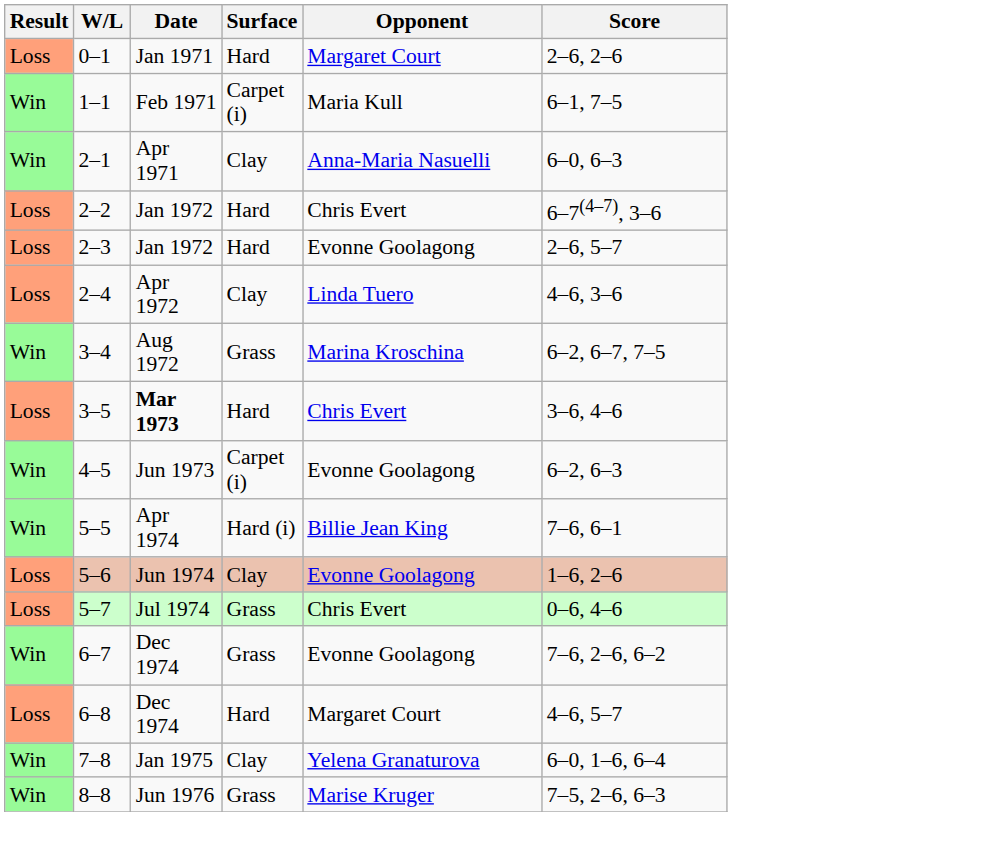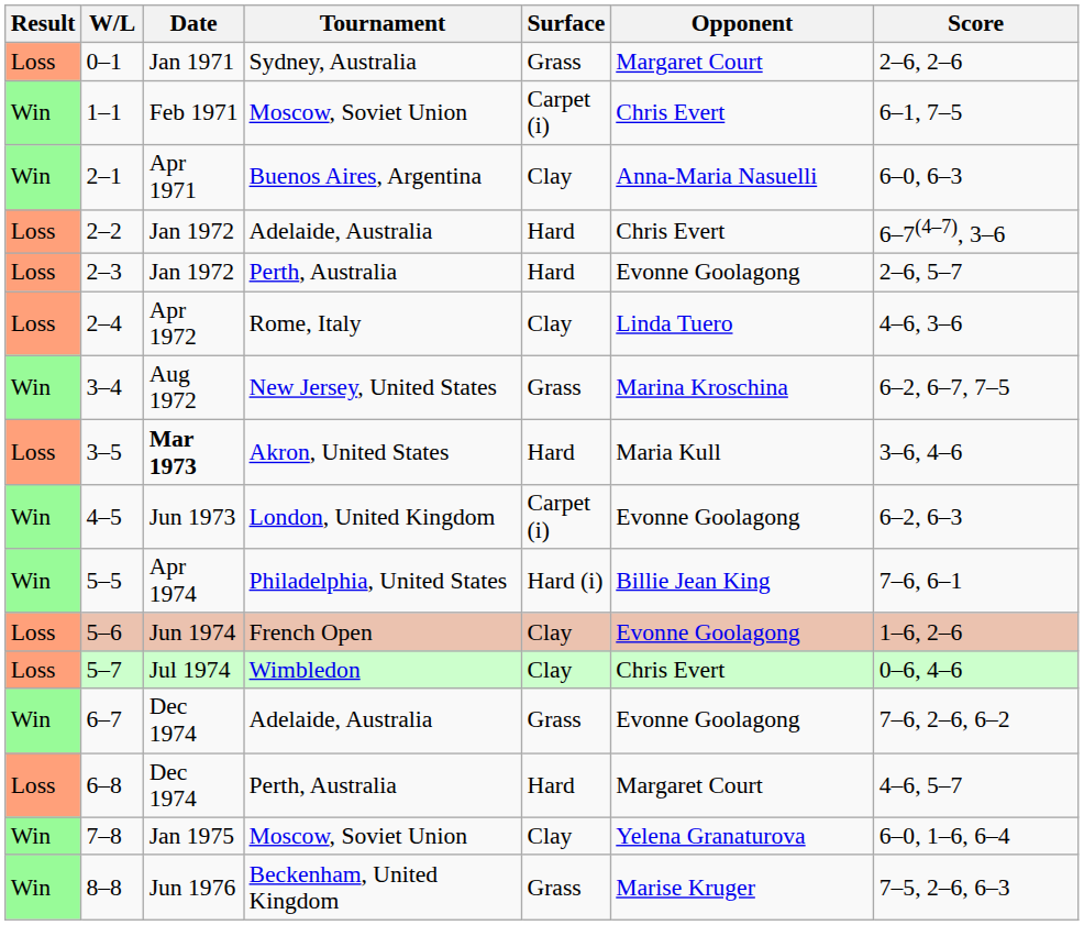 <table class="sortable wikitable">
 <tr style="background:#eeeeee;">
 <th style="width:40px">Result</th>
 <th style="width:35px" class="unsortable">W/L</th>
 <th style="width:60px">Date</th>
+<th style="width:180px">Tournament</th>
 <th style="width:50px">Surface</th>
 <th style="width:170px">Opponent</th>
 <th style="width:130px" class="unsortable">Score</th>
 </tr>
 <tr>
 <td style="background:#ffa07a;">Loss</td>
 <td>0–1</td>
 <td>Jan 1971</td>
-<td>Hard</td>
+<td>Sydney, Australia</td>
+<td>Grass</td>
 <td> <a href='#'>Margaret Court</a></td>
 <td>2–6, 2–6</td>
 </tr>
 <tr>
 <td style="background:#98fb98;">Win</td>
 <td>1–1</td>
 <td>Feb 1971</td>
+<td><a href='#'>Moscow</a>, Soviet Union</td>
 <td>Carpet (i)</td>
-<td> Maria Kull</td>
+<td> <a href='#'>Chris Evert</a></td>
 <td>6–1, 7–5</td>
 </tr>
 <tr>
 <td style="background:#98fb98;">Win</td>
 <td>2–1</td>
 <td>Apr 1971</td>
+<td><a href='#'>Buenos Aires</a>, Argentina</td>
 <td>Clay</td>
 <td> <a href='#'>Anna-Maria Nasuelli</a></td>
 <td>6–0, 6–3</td>
 </tr>
 <tr>
 <td style="background:#ffa07a;">Loss</td>
 <td>2–2</td>
 <td>Jan 1972</td>
+<td>Adelaide, Australia</td>
 <td>Hard</td>
 <td> Chris Evert</td>
 <td>6–7<sup>(4–7)</sup>, 3–6</td>
 </tr>
 <tr>
 <td style="background:#ffa07a;">Loss</td>
 <td>2–3</td>
 <td>Jan 1972</td>
+<td><a href='#'>Perth</a>, Australia</td>
 <td>Hard</td>
 <td> Evonne Goolagong</td>
 <td>2–6, 5–7</td>
 </tr>
 <tr>
 <td style="background:#ffa07a;">Loss</td>
 <td>2–4</td>
 <td>Apr 1972</td>
+<td>Rome, Italy</td>
 <td>Clay</td>
 <td> <a href='#'>Linda Tuero</a></td>
 <td>4–6, 3–6</td>
 </tr>
 <tr>
 <td style="background:#98fb98;">Win</td>
 <td>3–4</td>
 <td>Aug 1972</td>
+<td><a href='#'>New Jersey</a>, United States</td>
 <td>Grass</td>
 <td> <a href='#'>Marina Kroschina</a></td>
 <td>6–2, 6–7, 7–5</td>
 </tr>
 <tr>
 <td style="background:#ffa07a;">Loss</td>
 <td>3–5</td>
 <td><strong>Mar 1973</strong></td>
+<td><a href='#'>Akron</a>, United States</td>
 <td>Hard</td>
-<td> <a href='#'>Chris Evert</a></td>
+<td> Maria Kull</td>
 <td>3–6, 4–6</td>
 </tr>
 <tr>
 <td style="background:#98fb98;">Win</td>
 <td>4–5</td>
 <td>Jun 1973</td>
+<td><a href='#'>London</a>, United Kingdom</td>
 <td>Carpet (i)</td>
 <td> Evonne Goolagong</td>
 <td>6–2, 6–3</td>
 </tr>
 <tr>
 <td style="background:#98fb98;">Win</td>
 <td>5–5</td>
 <td>Apr 1974</td>
+<td><a href='#'>Philadelphia</a>, United States</td>
 <td>Hard (i)</td>
 <td> <a href='#'>Billie Jean King</a></td>
 <td>7–6, 6–1</td>
 </tr>
 <tr style="background:#ebc2af;">
 <td style="background:#ffa07a;">Loss</td>
 <td>5–6</td>
 <td>Jun 1974</td>
+<td>French Open</td>
 <td>Clay</td>
 <td> <a href='#'>Evonne Goolagong</a></td>
 <td>1–6, 2–6</td>
 </tr>
 <tr style="background:#cfc;">
 <td style="background:#ffa07a;">Loss</td>
 <td>5–7</td>
 <td>Jul 1974</td>
-<td>Grass</td>
+<td><a href='#'>Wimbledon</a></td>
+<td>Clay</td>
 <td> Chris Evert</td>
 <td>0–6, 4–6</td>
 </tr>
 <tr>
 <td style="background:#98fb98;">Win</td>
 <td>6–7</td>
 <td>Dec 1974</td>
+<td>Adelaide, Australia</td>
 <td>Grass</td>
 <td> Evonne Goolagong</td>
 <td>7–6, 2–6, 6–2</td>
 </tr>
 <tr>
 <td style="background:#ffa07a;">Loss</td>
 <td>6–8</td>
 <td>Dec 1974</td>
+<td>Perth, Australia</td>
 <td>Hard</td>
 <td> Margaret Court</td>
 <td>4–6, 5–7</td>
 </tr>
 <tr>
 <td style="background:#98fb98;">Win</td>
 <td>7–8</td>
 <td>Jan 1975</td>
+<td><a href='#'>Moscow</a>, Soviet Union</td>
 <td>Clay</td>
 <td> <a href='#'>Yelena Granaturova</a></td>
 <td>6–0, 1–6, 6–4</td>
 </tr>
 <tr>
 <td style="background:#98fb98;">Win</td>
 <td>8–8</td>
 <td>Jun 1976</td>
+<td><a href='#'>Beckenham</a>, United Kingdom</td>
 <td>Grass</td>
 <td> <a href='#'>Marise Kruger</a></td>
 <td>7–5, 2–6, 6–3</td>
 </tr>
 </table>
